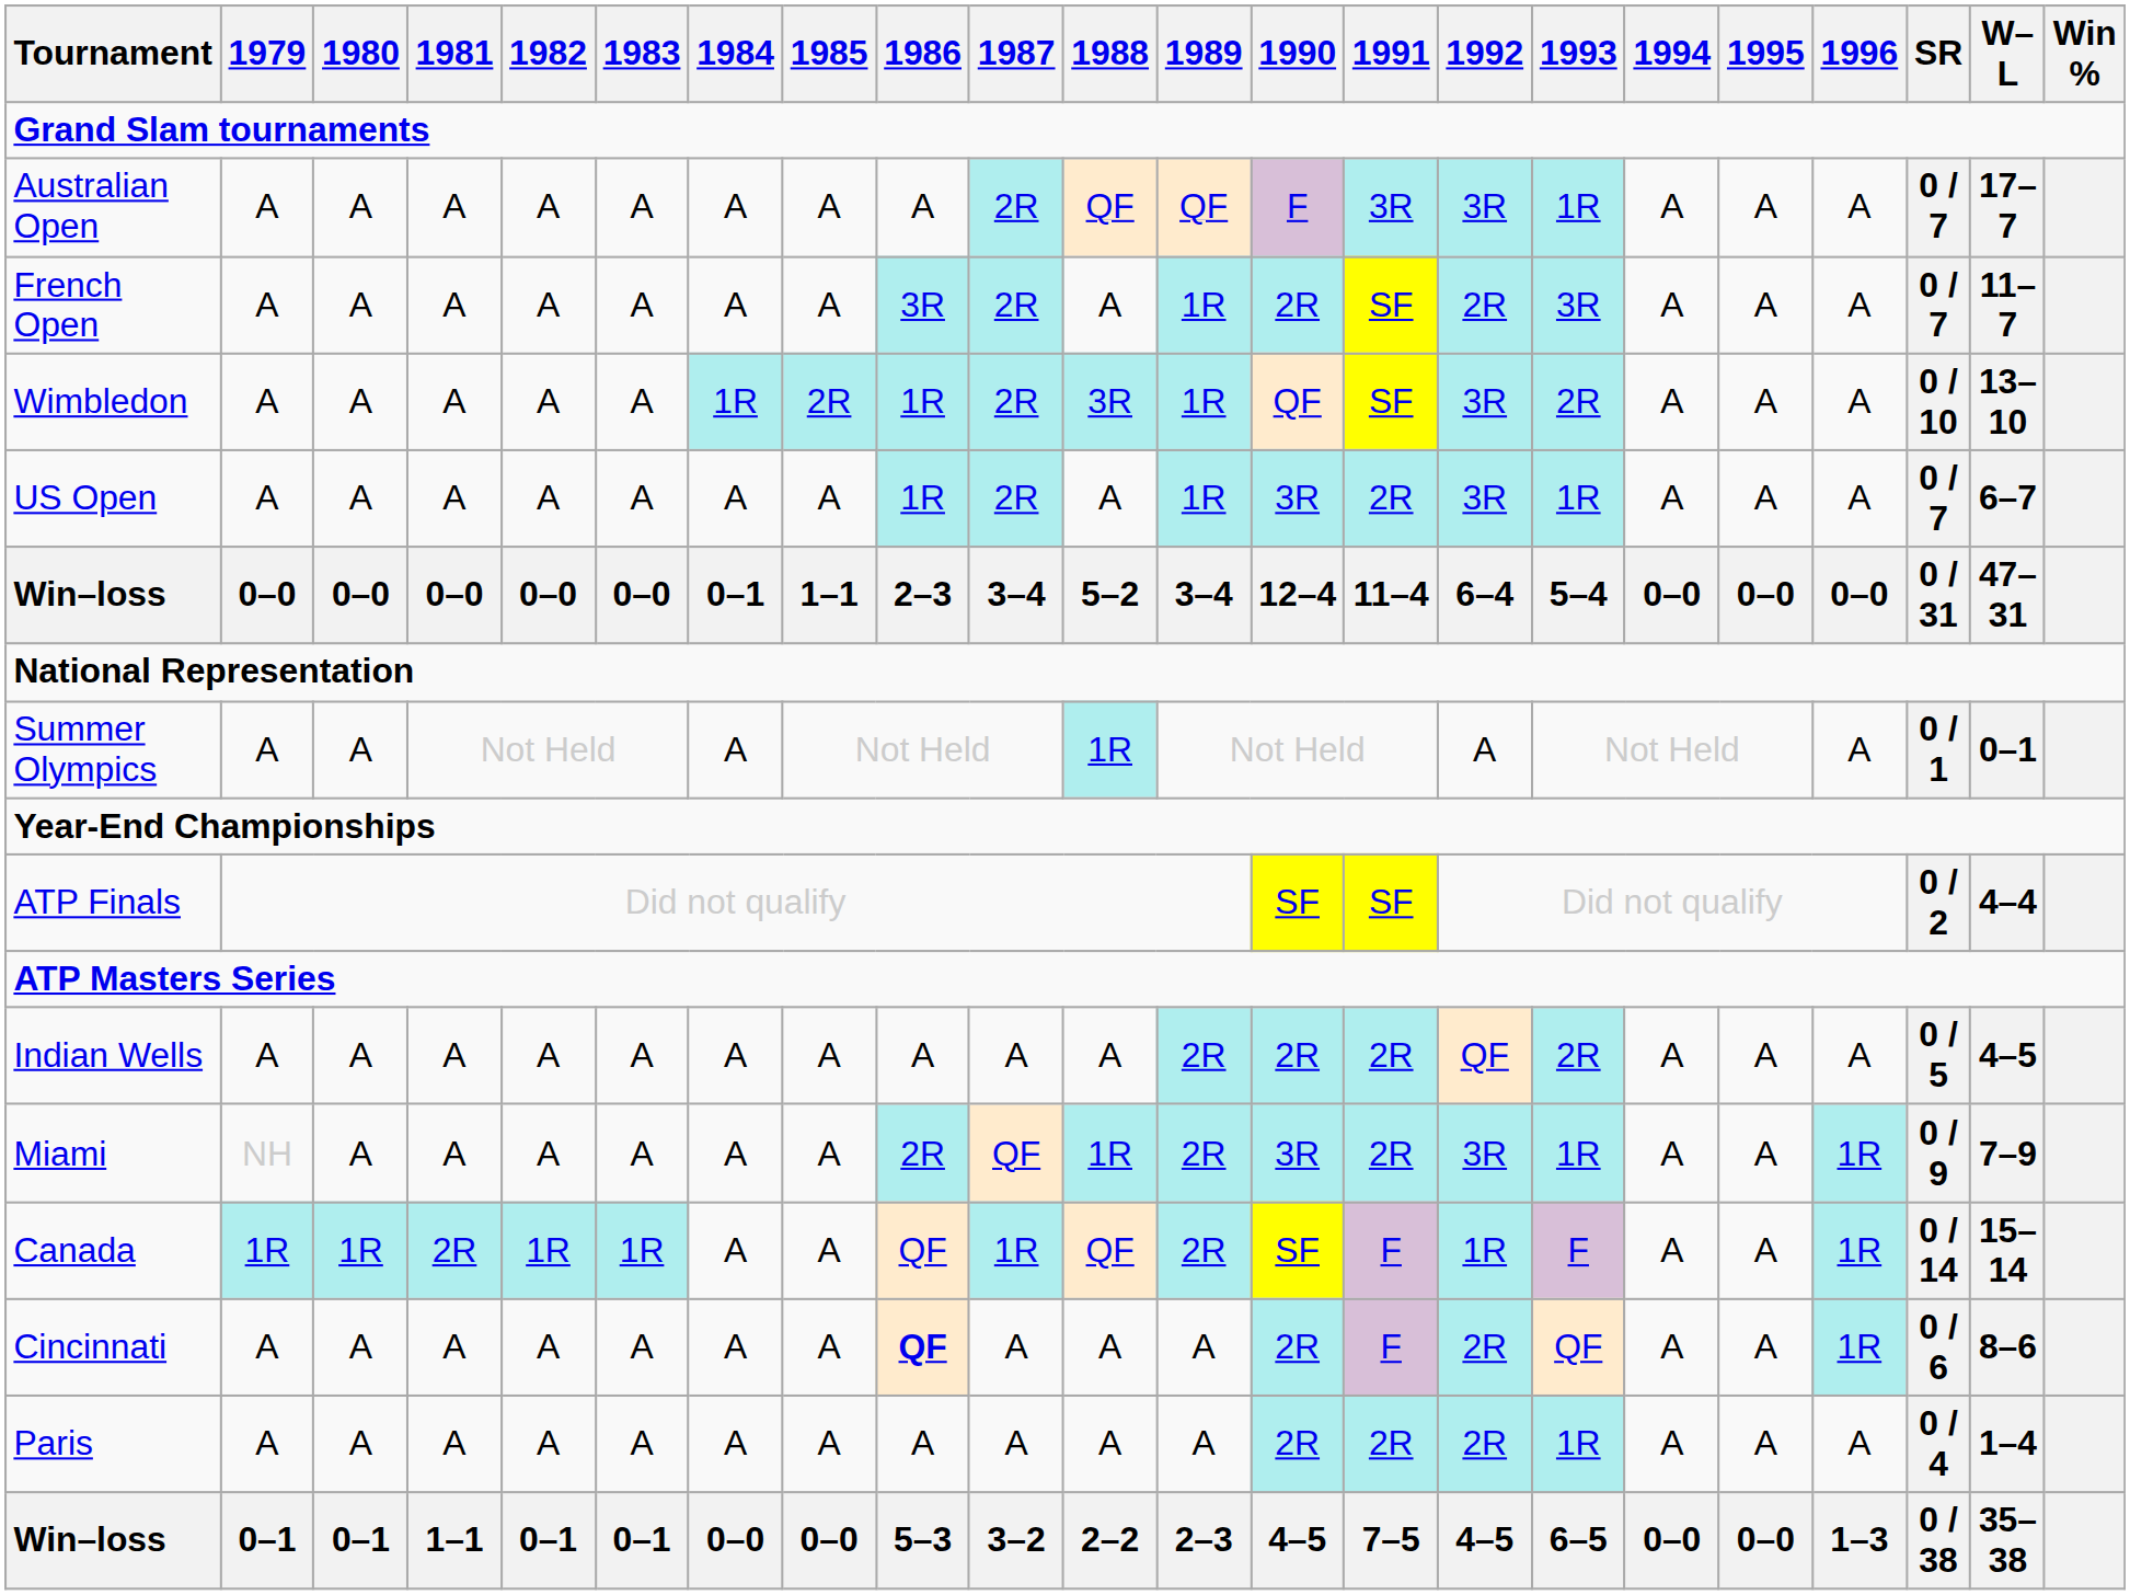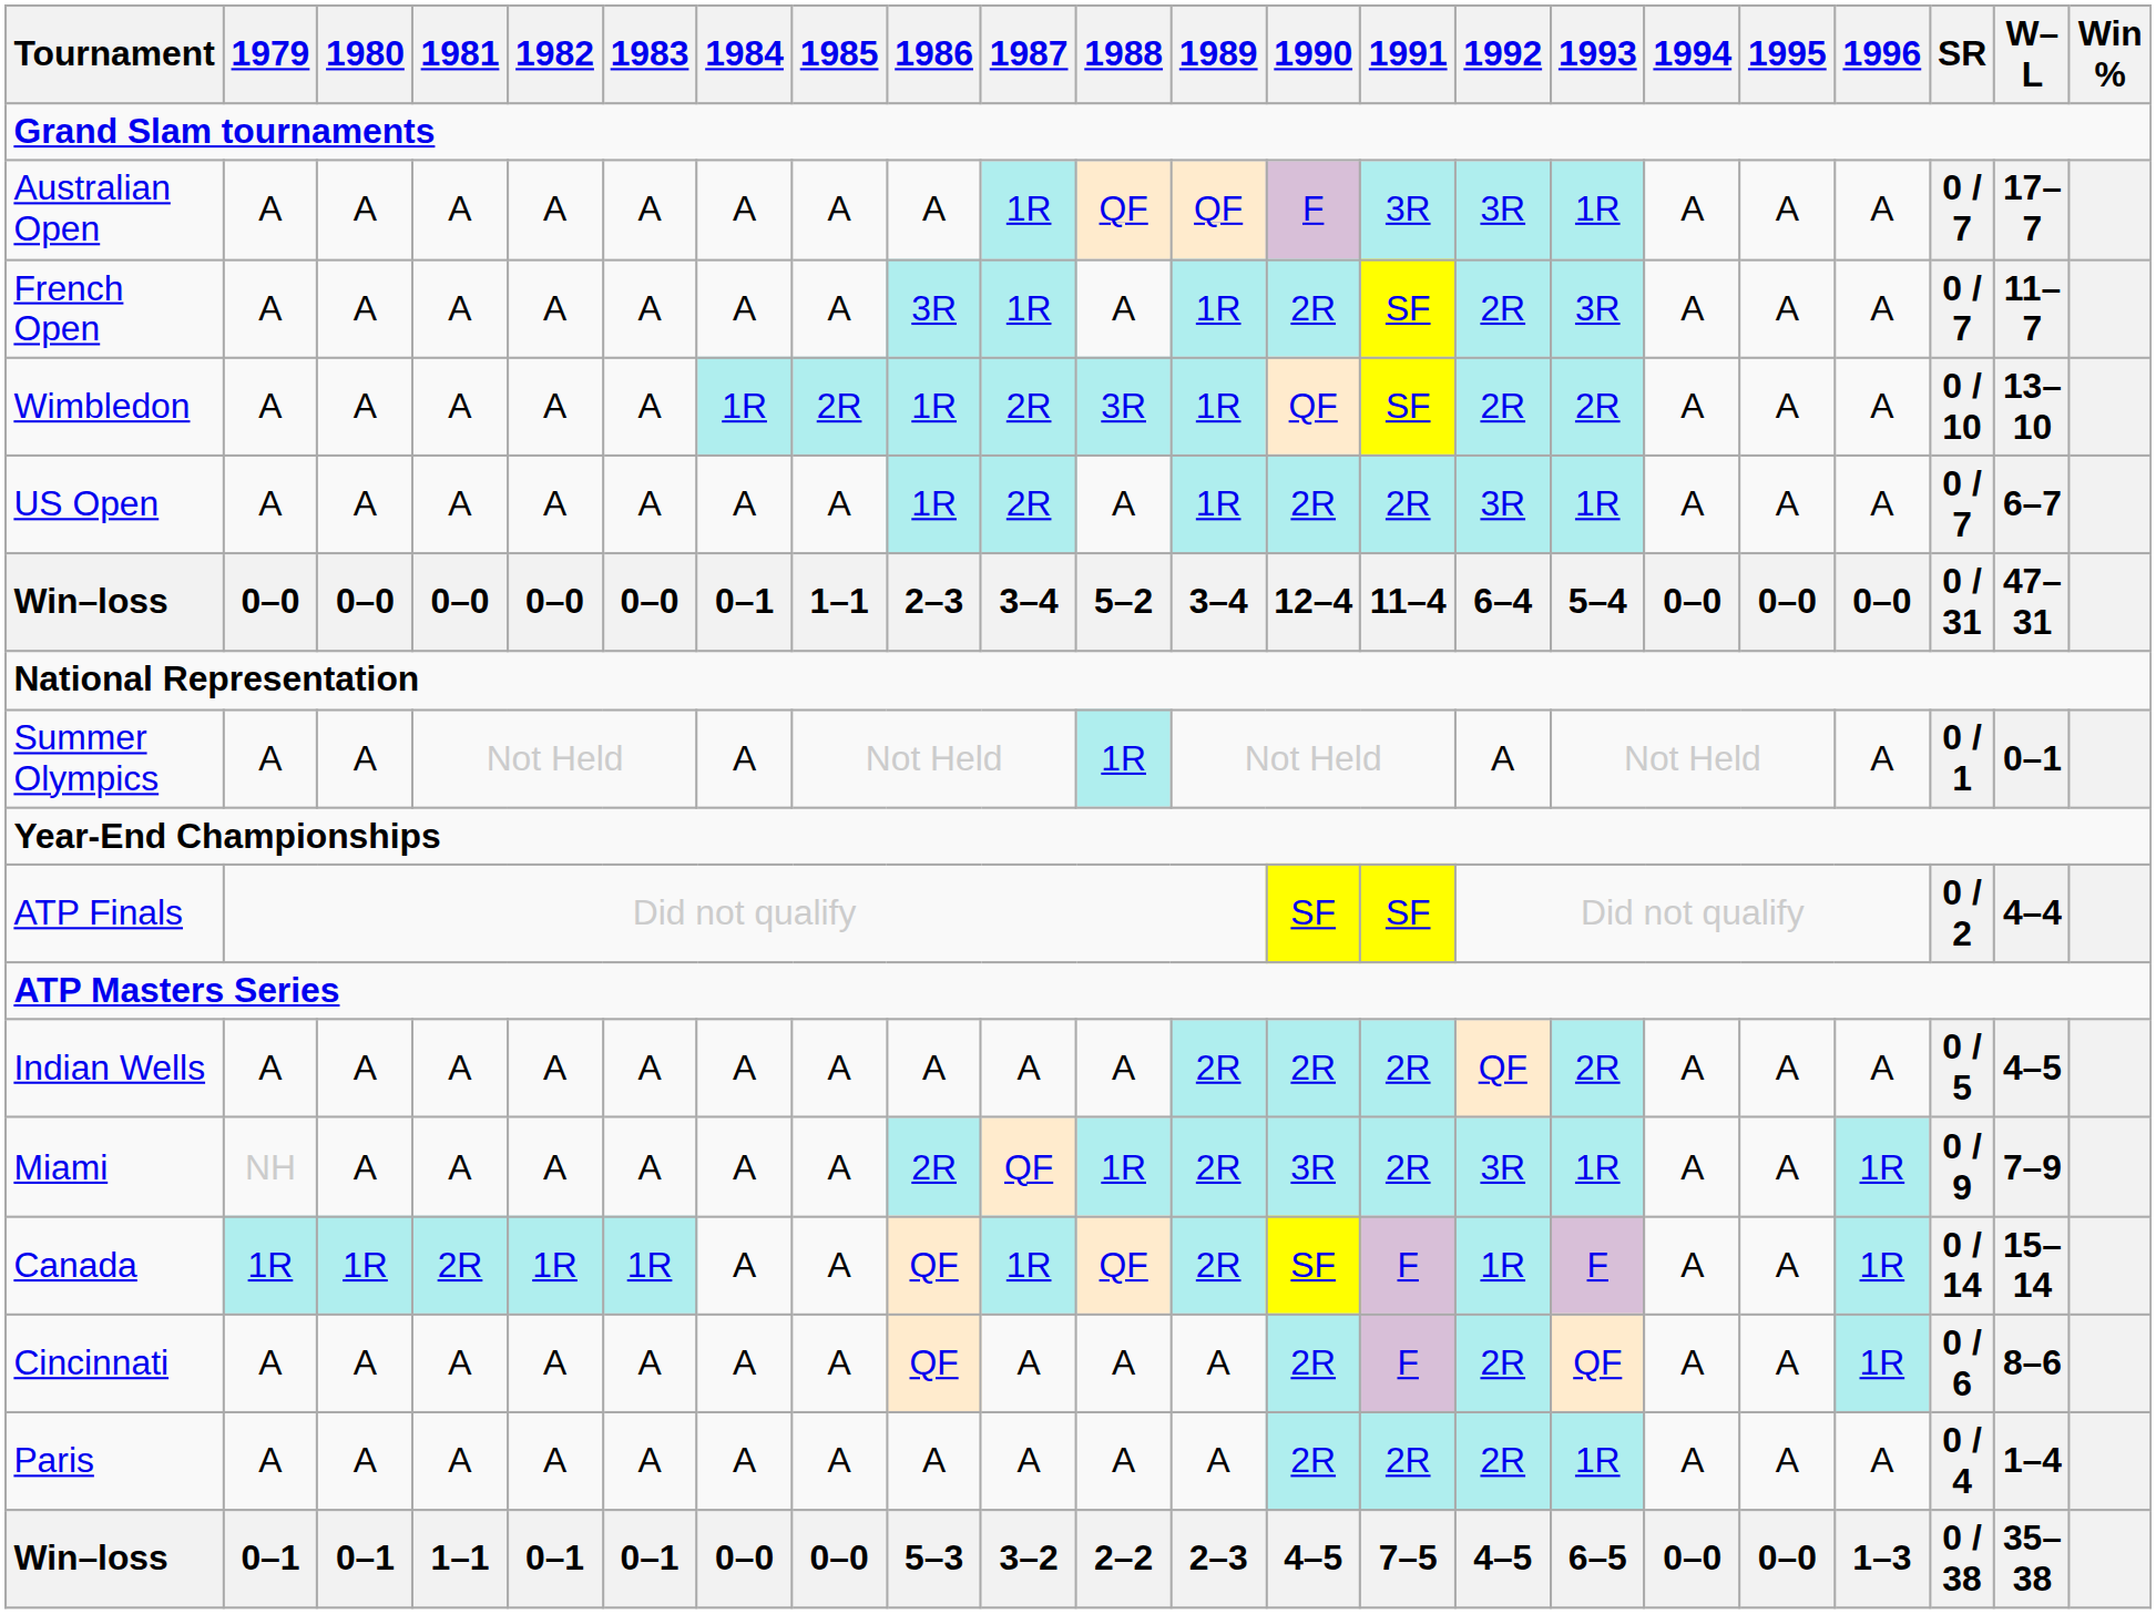 <table class=wikitable style=text-align:center;font-size:97%>
 <tr>
 <th>Tournament</th>
 <th><a href='#'>1979</a></th>
 <th><a href='#'>1980</a></th>
 <th><a href='#'>1981</a></th>
 <th><a href='#'>1982</a></th>
 <th><a href='#'>1983</a></th>
 <th><a href='#'>1984</a></th>
 <th><a href='#'>1985</a></th>
 <th><a href='#'>1986</a></th>
 <th><a href='#'>1987</a></th>
 <th><a href='#'>1988</a></th>
 <th><a href='#'>1989</a></th>
 <th><a href='#'>1990</a></th>
 <th><a href='#'>1991</a></th>
 <th><a href='#'>1992</a></th>
 <th><a href='#'>1993</a></th>
 <th><a href='#'>1994</a></th>
 <th><a href='#'>1995</a></th>
 <th><a href='#'>1996</a></th>
 <th>SR</th>
 <th>W–L</th>
 <th>Win %</th>
 </tr>
 <tr>
 <td colspan=23 align=left><strong><a href='#'>Grand Slam tournaments</a></strong></td>
 </tr>
 <tr>
 <td align=left><a href='#'>Australian Open</a></td>
 <td>A</td>
 <td>A</td>
 <td>A</td>
 <td>A</td>
 <td>A</td>
 <td>A</td>
 <td>A</td>
 <td>A</td>
-<td bgcolor=afeeee><a href='#'>2R</a></td>
+<td bgcolor=afeeee><a href='#'>1R</a></td>
 <td bgcolor=ffebcd><a href='#'>QF</a></td>
 <td bgcolor=ffebcd><a href='#'>QF</a></td>
 <td bgcolor=thistle><a href='#'>F</a></td>
 <td bgcolor=afeeee><a href='#'>3R</a></td>
 <td bgcolor=afeeee><a href='#'>3R</a></td>
 <td bgcolor=afeeee><a href='#'>1R</a></td>
 <td>A</td>
 <td>A</td>
 <td>A</td>
 <th>0 / 7</th>
 <th>17–7</th>
 <th></th>
 </tr>
 <tr>
 <td align=left><a href='#'>French Open</a></td>
 <td>A</td>
 <td>A</td>
 <td>A</td>
 <td>A</td>
 <td>A</td>
 <td>A</td>
 <td>A</td>
 <td bgcolor=afeeee><a href='#'>3R</a></td>
-<td bgcolor=afeeee><a href='#'>2R</a></td>
+<td bgcolor=afeeee><a href='#'>1R</a></td>
 <td>A</td>
 <td bgcolor=afeeee><a href='#'>1R</a></td>
 <td bgcolor=afeeee><a href='#'>2R</a></td>
 <td bgcolor=yellow><a href='#'>SF</a></td>
 <td bgcolor=afeeee><a href='#'>2R</a></td>
 <td bgcolor=afeeee><a href='#'>3R</a></td>
 <td>A</td>
 <td>A</td>
 <td>A</td>
 <th>0 / 7</th>
 <th>11–7</th>
 <th></th>
 </tr>
 <tr>
 <td align=left><a href='#'>Wimbledon</a></td>
 <td>A</td>
 <td>A</td>
 <td>A</td>
 <td>A</td>
 <td>A</td>
 <td bgcolor=afeeee><a href='#'>1R</a></td>
 <td bgcolor=afeeee><a href='#'>2R</a></td>
 <td bgcolor=afeeee><a href='#'>1R</a></td>
 <td bgcolor=afeeee><a href='#'>2R</a></td>
 <td bgcolor=afeeee><a href='#'>3R</a></td>
 <td bgcolor=afeeee><a href='#'>1R</a></td>
 <td bgcolor=ffebcd><a href='#'>QF</a></td>
 <td bgcolor=yellow><a href='#'>SF</a></td>
-<td bgcolor=afeeee><a href='#'>3R</a></td>
+<td bgcolor=afeeee><a href='#'>2R</a></td>
 <td bgcolor=afeeee><a href='#'>2R</a></td>
 <td>A</td>
 <td>A</td>
 <td>A</td>
 <th>0 / 10</th>
 <th>13–10</th>
 <th></th>
 </tr>
 <tr>
 <td align=left><a href='#'>US Open</a></td>
 <td>A</td>
 <td>A</td>
 <td>A</td>
 <td>A</td>
 <td>A</td>
 <td>A</td>
 <td>A</td>
 <td bgcolor=afeeee><a href='#'>1R</a></td>
 <td bgcolor=afeeee><a href='#'>2R</a></td>
 <td>A</td>
 <td bgcolor=afeeee><a href='#'>1R</a></td>
-<td bgcolor=afeeee><a href='#'>3R</a></td>
+<td bgcolor=afeeee><a href='#'>2R</a></td>
 <td bgcolor=afeeee><a href='#'>2R</a></td>
 <td bgcolor=afeeee><a href='#'>3R</a></td>
 <td bgcolor=afeeee><a href='#'>1R</a></td>
 <td>A</td>
 <td>A</td>
 <td>A</td>
 <th>0 / 7</th>
 <th>6–7</th>
 <th></th>
 </tr>
 <tr>
 <th style=text-align:left>Win–loss</th>
 <th>0–0</th>
 <th>0–0</th>
 <th>0–0</th>
 <th>0–0</th>
 <th>0–0</th>
 <th>0–1</th>
 <th>1–1</th>
 <th>2–3</th>
 <th>3–4</th>
 <th>5–2</th>
 <th>3–4</th>
 <th>12–4</th>
 <th>11–4</th>
 <th>6–4</th>
 <th>5–4</th>
 <th>0–0</th>
 <th>0–0</th>
 <th>0–0</th>
 <th>0 / 31</th>
 <th>47–31</th>
 <th></th>
 </tr>
 <tr>
 <td colspan=22 align=left><strong>National Representation</strong></td>
 </tr>
 <tr>
 <td align=left><a href='#'>Summer Olympics</a></td>
 <td>A</td>
 <td>A</td>
 <td colspan=3 style=color:#cccccc>Not Held</td>
 <td>A</td>
 <td colspan=3 style=color:#cccccc>Not Held</td>
 <td style=background:#afeeee><a href='#'>1R</a></td>
 <td colspan=3 style=color:#cccccc>Not Held</td>
 <td>A</td>
 <td colspan=3 style=color:#cccccc>Not Held</td>
 <td>A</td>
 <th>0 / 1</th>
 <th>0–1</th>
 <th></th>
 </tr>
 <tr>
 <td colspan=22 align=left><strong>Year-End Championships</strong></td>
 </tr>
 <tr>
 <td align=left><a href='#'>ATP Finals</a></td>
 <td colspan=11 style=color:#cccccc>Did not qualify</td>
 <td style=background:yellow><a href='#'>SF</a></td>
 <td style=background:yellow><a href='#'>SF</a></td>
 <td colspan=5 style=color:#cccccc>Did not qualify</td>
 <th>0 / 2</th>
 <th>4–4</th>
 <th></th>
 </tr>
 <tr>
 <td colspan=23 align=left><strong><a href='#'>ATP Masters Series</a></strong></td>
 </tr>
 <tr>
 <td align=left><a href='#'>Indian Wells</a></td>
 <td>A</td>
 <td>A</td>
 <td>A</td>
 <td>A</td>
 <td>A</td>
 <td>A</td>
 <td>A</td>
 <td>A</td>
 <td>A</td>
 <td>A</td>
 <td bgcolor=afeeee><a href='#'>2R</a></td>
 <td bgcolor=afeeee><a href='#'>2R</a></td>
 <td bgcolor=afeeee><a href='#'>2R</a></td>
 <td bgcolor=ffebcd><a href='#'>QF</a></td>
 <td bgcolor=afeeee><a href='#'>2R</a></td>
 <td>A</td>
 <td>A</td>
 <td>A</td>
 <th>0 / 5</th>
 <th>4–5</th>
 <th></th>
 </tr>
 <tr>
 <td align=left><a href='#'>Miami</a></td>
 <td colspan=1 style=color:#cccccc>NH</td>
 <td>A</td>
 <td>A</td>
 <td>A</td>
 <td>A</td>
 <td>A</td>
 <td>A</td>
 <td bgcolor=afeeee><a href='#'>2R</a></td>
 <td bgcolor=ffebcd><a href='#'>QF</a></td>
 <td bgcolor=afeeee><a href='#'>1R</a></td>
 <td bgcolor=afeeee><a href='#'>2R</a></td>
 <td bgcolor=afeeee><a href='#'>3R</a></td>
 <td bgcolor=afeeee><a href='#'>2R</a></td>
 <td bgcolor=afeeee><a href='#'>3R</a></td>
 <td bgcolor=afeeee><a href='#'>1R</a></td>
 <td>A</td>
 <td>A</td>
 <td bgcolor=afeeee><a href='#'>1R</a></td>
 <th>0 / 9</th>
 <th>7–9</th>
 <th></th>
 </tr>
 <tr>
 <td align=left><a href='#'>Canada</a></td>
 <td bgcolor=afeeee><a href='#'>1R</a></td>
 <td bgcolor=afeeee><a href='#'>1R</a></td>
 <td bgcolor=afeeee><a href='#'>2R</a></td>
 <td bgcolor=afeeee><a href='#'>1R</a></td>
 <td bgcolor=afeeee><a href='#'>1R</a></td>
 <td>A</td>
 <td>A</td>
 <td bgcolor=ffebcd><a href='#'>QF</a></td>
 <td bgcolor=afeeee><a href='#'>1R</a></td>
 <td bgcolor=ffebcd><a href='#'>QF</a></td>
 <td bgcolor=afeeee><a href='#'>2R</a></td>
 <td bgcolor=yellow><a href='#'>SF</a></td>
 <td bgcolor=thistle><a href='#'>F</a></td>
 <td bgcolor=afeeee><a href='#'>1R</a></td>
 <td bgcolor=thistle><a href='#'>F</a></td>
 <td>A</td>
 <td>A</td>
 <td bgcolor=afeeee><a href='#'>1R</a></td>
 <th>0 / 14</th>
 <th>15–14</th>
 <th></th>
 </tr>
 <tr>
 <td align=left><a href='#'>Cincinnati</a></td>
 <td>A</td>
 <td>A</td>
 <td>A</td>
 <td>A</td>
 <td>A</td>
 <td>A</td>
 <td>A</td>
-<td bgcolor=ffebcd><strong><a href='#'>QF</a></strong></td>
+<td bgcolor=ffebcd><a href='#'>QF</a></td>
 <td>A</td>
 <td>A</td>
 <td>A</td>
 <td bgcolor=afeeee><a href='#'>2R</a></td>
 <td bgcolor=thistle><a href='#'>F</a></td>
 <td bgcolor=afeeee><a href='#'>2R</a></td>
 <td bgcolor=ffebcd><a href='#'>QF</a></td>
 <td>A</td>
 <td>A</td>
 <td bgcolor=afeeee><a href='#'>1R</a></td>
 <th>0 / 6</th>
 <th>8–6</th>
 <th></th>
 </tr>
 <tr>
 <td align=left><a href='#'>Paris</a></td>
 <td>A</td>
 <td>A</td>
 <td>A</td>
 <td>A</td>
 <td>A</td>
 <td>A</td>
 <td>A</td>
 <td>A</td>
 <td>A</td>
 <td>A</td>
 <td>A</td>
 <td bgcolor=afeeee><a href='#'>2R</a></td>
 <td bgcolor=afeeee><a href='#'>2R</a></td>
 <td bgcolor=afeeee><a href='#'>2R</a></td>
 <td bgcolor=afeeee><a href='#'>1R</a></td>
 <td>A</td>
 <td>A</td>
 <td>A</td>
 <th>0 / 4</th>
 <th>1–4</th>
 <th></th>
 </tr>
 <tr>
 <th style=text-align:left>Win–loss</th>
 <th>0–1</th>
 <th>0–1</th>
 <th>1–1</th>
 <th>0–1</th>
 <th>0–1</th>
 <th>0–0</th>
 <th>0–0</th>
 <th>5–3</th>
 <th>3–2</th>
 <th>2–2</th>
 <th>2–3</th>
 <th>4–5</th>
 <th>7–5</th>
 <th>4–5</th>
 <th>6–5</th>
 <th>0–0</th>
 <th>0–0</th>
 <th>1–3</th>
 <th>0 / 38</th>
 <th>35–38</th>
 <th></th>
 </tr>
 </table>
